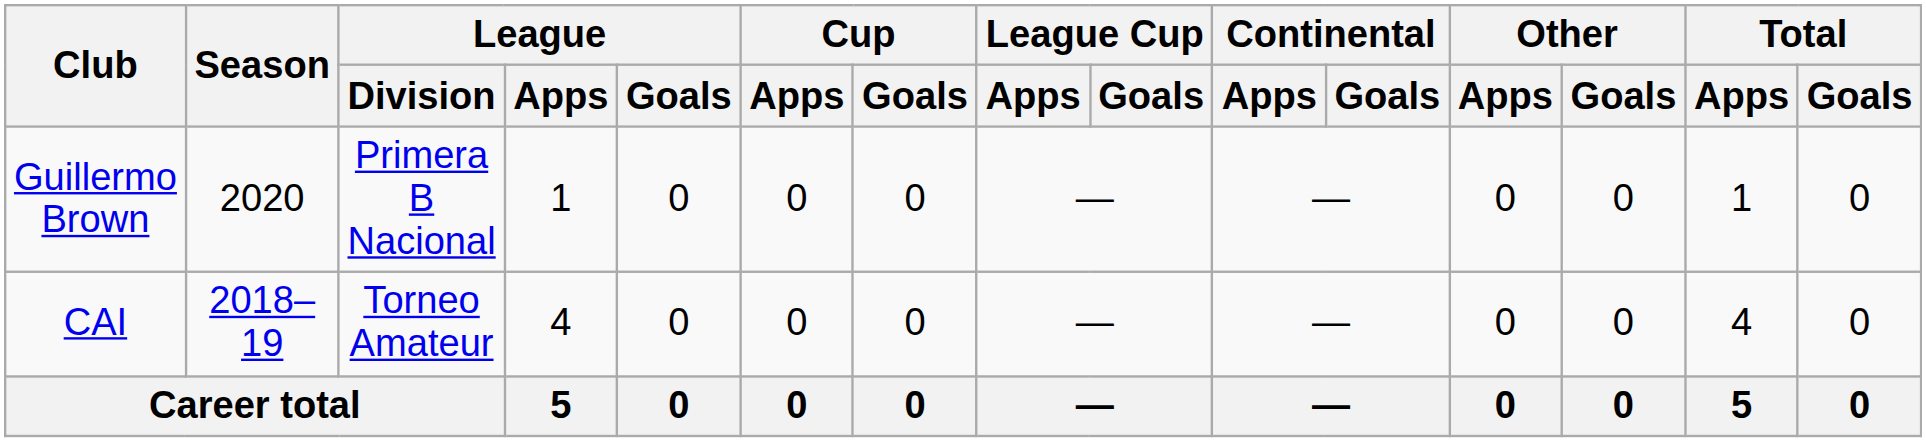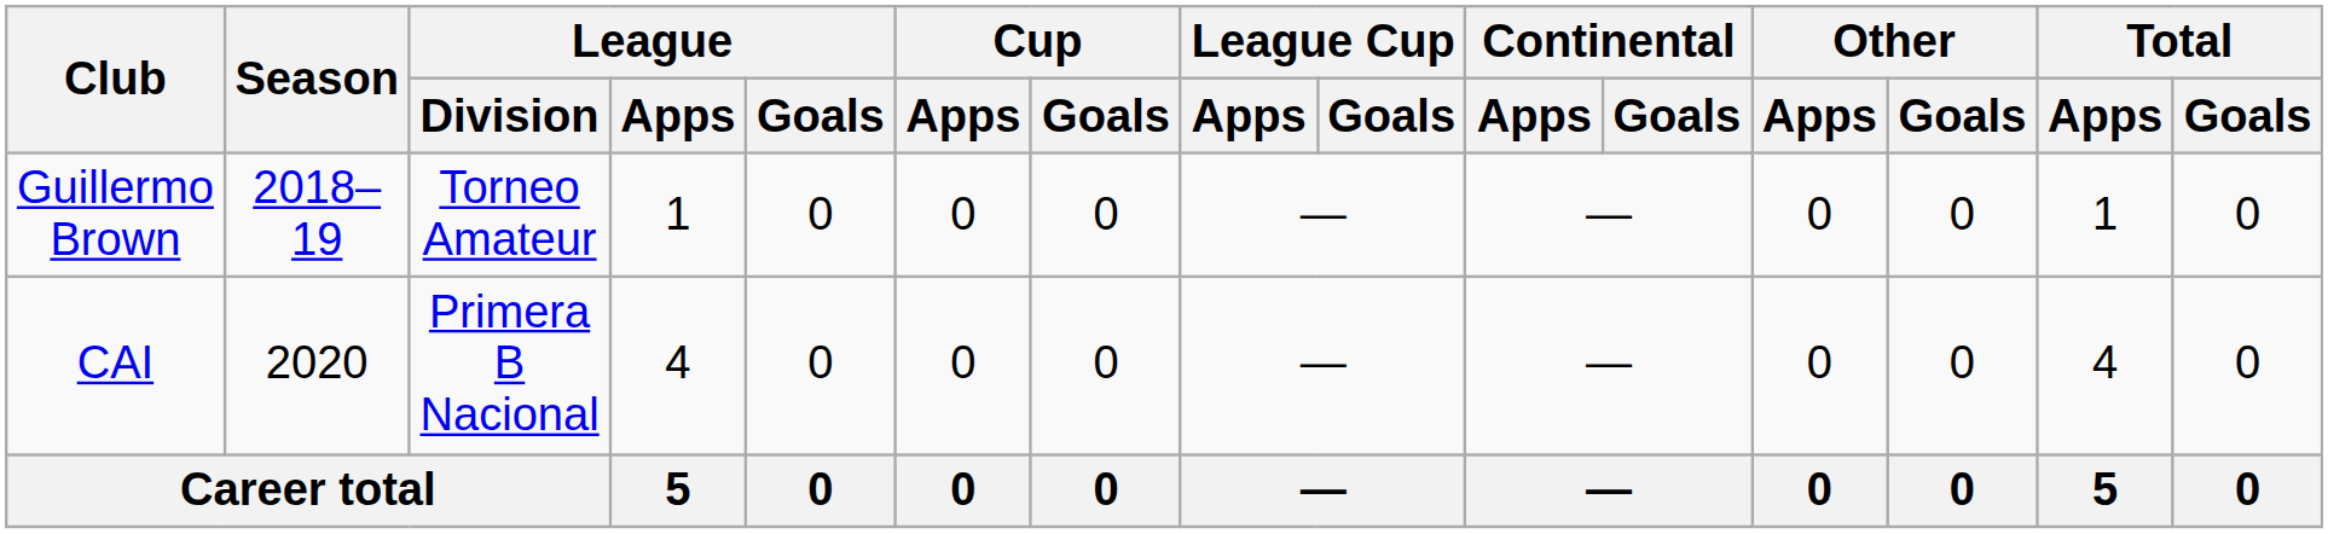 <table class="wikitable" style="text-align:center">
 <tr>
 <th rowspan="2">Club</th>
 <th rowspan="2">Season</th>
 <th colspan="3">League</th>
 <th colspan="2">Cup</th>
 <th colspan="2">League Cup</th>
 <th colspan="2">Continental</th>
 <th colspan="2">Other</th>
 <th colspan="2">Total</th>
 </tr>
 <tr>
 <th>Division</th>
 <th>Apps</th>
 <th>Goals</th>
 <th>Apps</th>
 <th>Goals</th>
 <th>Apps</th>
 <th>Goals</th>
 <th>Apps</th>
 <th>Goals</th>
 <th>Apps</th>
 <th>Goals</th>
 <th>Apps</th>
 <th>Goals</th>
 </tr>
 <tr>
 <td rowspan="1"><a href='#'>Guillermo Brown</a></td>
-<td>2020</td>
-<td rowspan="1"><a href='#'>Primera B Nacional</a></td>
+<td><a href='#'>2018–19</a></td>
+<td rowspan="1"><a href='#'>Torneo Amateur</a></td>
 <td>1</td>
 <td>0</td>
 <td>0</td>
 <td>0</td>
 <td colspan="2">—</td>
 <td colspan="2">—</td>
 <td>0</td>
 <td>0</td>
 <td>1</td>
 <td>0</td>
 </tr>
 <tr>
 <td rowspan="1"><a href='#'>CAI</a></td>
-<td><a href='#'>2018–19</a></td>
-<td rowspan="1"><a href='#'>Torneo Amateur</a></td>
+<td>2020</td>
+<td rowspan="1"><a href='#'>Primera B Nacional</a></td>
 <td>4</td>
 <td>0</td>
 <td>0</td>
 <td>0</td>
 <td colspan="2">—</td>
 <td colspan="2">—</td>
 <td>0</td>
 <td>0</td>
 <td>4</td>
 <td>0</td>
 </tr>
 <tr>
 <th colspan="3">Career total</th>
 <th>5</th>
 <th>0</th>
 <th>0</th>
 <th>0</th>
 <th colspan="2">—</th>
 <th colspan="2">—</th>
 <th>0</th>
 <th>0</th>
 <th>5</th>
 <th>0</th>
 </tr>
 </table>
